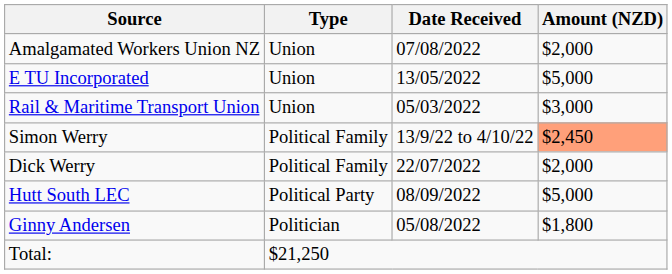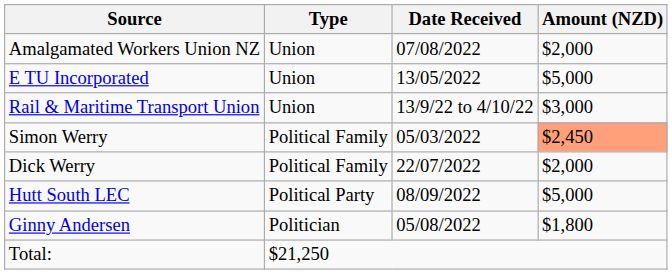 <table class="wikitable sortable">
 <tr>
 <th>Source</th>
 <th>Type</th>
 <th>Date Received</th>
 <th>Amount (NZD)</th>
 </tr>
 <tr>
 <td>Amalgamated Workers Union NZ</td>
 <td>Union</td>
 <td>07/08/2022</td>
 <td>$2,000</td>
 </tr>
 <tr>
 <td><a href='#'>E TU Incorporated</a></td>
 <td>Union</td>
 <td>13/05/2022</td>
 <td>$5,000</td>
 </tr>
 <tr>
 <td><a href='#'>Rail & Maritime Transport Union</a></td>
 <td>Union</td>
-<td>05/03/2022</td>
+<td>13/9/22 to 4/10/22</td>
 <td>$3,000</td>
 </tr>
 <tr>
 <td>Simon Werry</td>
 <td>Political Family</td>
-<td>13/9/22 to 4/10/22</td>
+<td>05/03/2022</td>
 <td style="background: lightsalmon;">$2,450</td>
 </tr>
 <tr>
 <td>Dick Werry</td>
 <td>Political Family</td>
 <td>22/07/2022</td>
 <td>$2,000</td>
 </tr>
 <tr>
 <td><a href='#'>Hutt South LEC</a></td>
 <td>Political Party</td>
 <td>08/09/2022</td>
 <td>$5,000</td>
 </tr>
 <tr>
 <td><a href='#'>Ginny Andersen</a></td>
 <td>Politician</td>
 <td>05/08/2022</td>
 <td>$1,800</td>
 </tr>
 <tr>
 <td>Total:</td>
 <td colspan="3">$21,250</td>
 </tr>
 </table>
